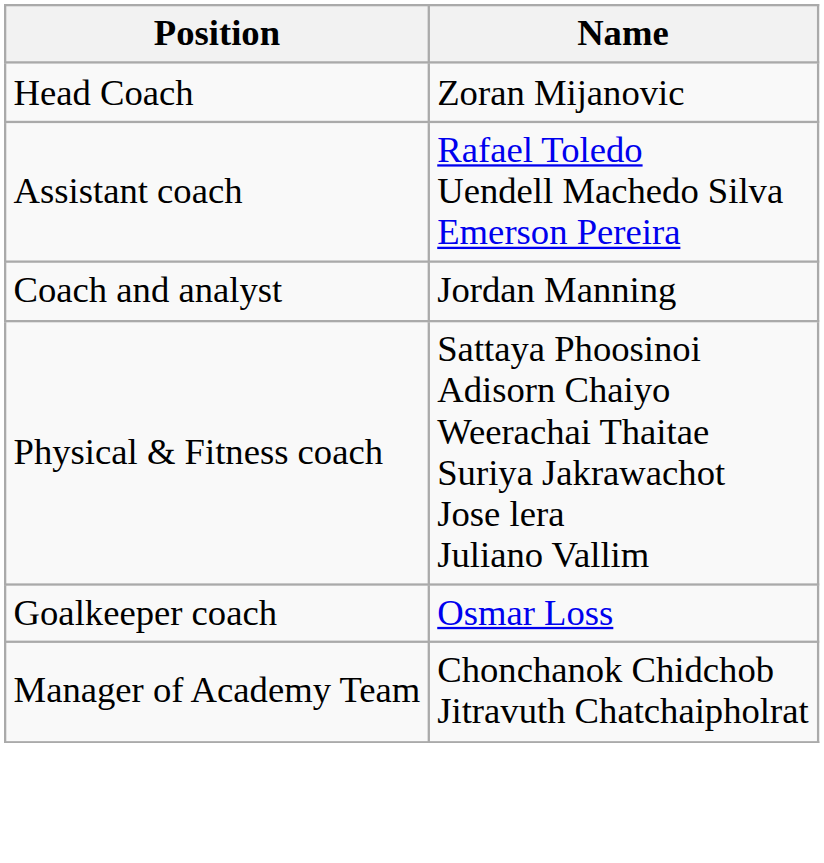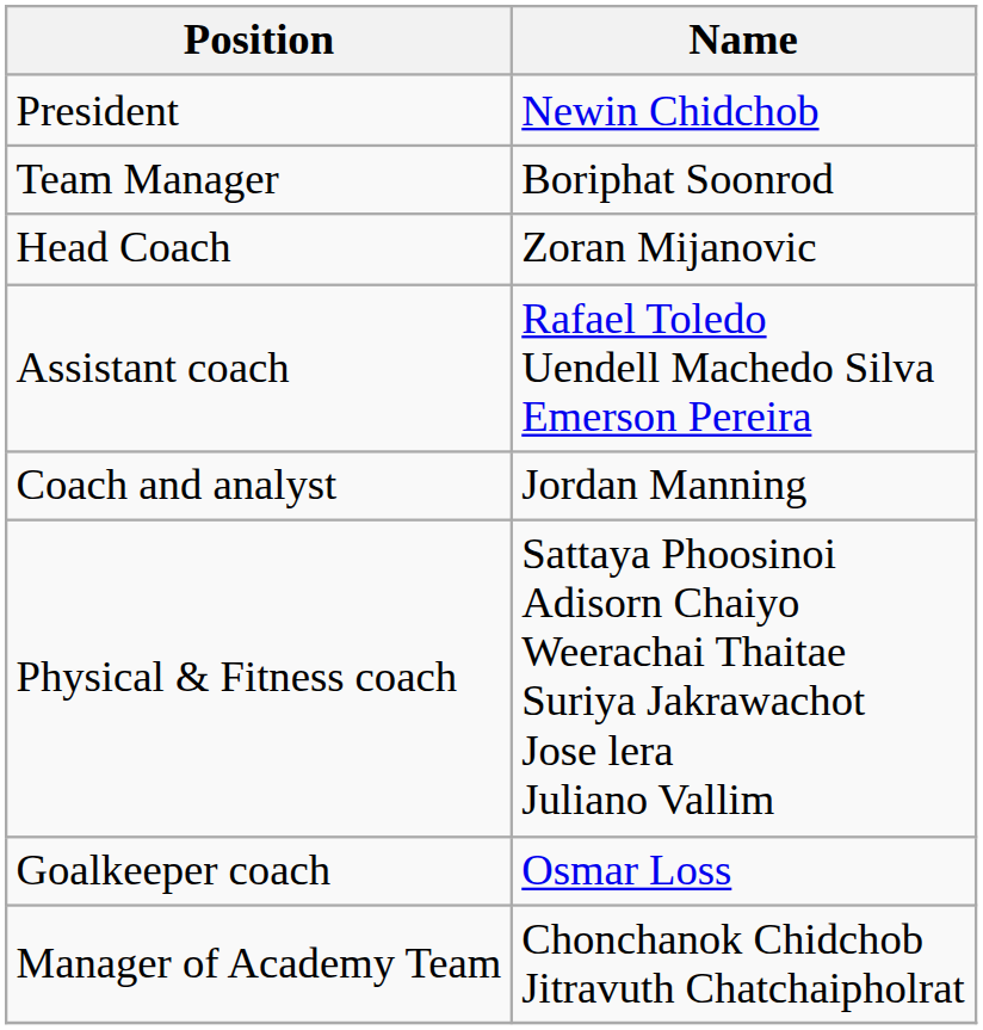 <table class="wikitable">
 <tr>
 <th>Position</th>
 <th>Name</th>
+</tr>
+<tr>
+<td>President</td>
+<td> <a href='#'>Newin Chidchob</a></td>
+</tr>
+<tr>
+<td>Team Manager</td>
+<td> Boriphat Soonrod</td>
 </tr>
 <tr>
 <td>Head Coach</td>
 <td> Zoran Mijanovic</td>
 </tr>
 <tr>
 <td>Assistant coach</td>
 <td> <a href='#'>Rafael Toledo</a> <br>  Uendell Machedo Silva <br>  <a href='#'>Emerson Pereira</a></td>
 </tr>
 <tr>
 <td>Coach and analyst</td>
 <td> Jordan Manning</td>
 </tr>
 <tr>
 <td>Physical & Fitness coach</td>
 <td> Sattaya Phoosinoi <br>  Adisorn Chaiyo <br>  Weerachai Thaitae <br> Suriya Jakrawachot <br> Jose lera <br>  Juliano Vallim</td>
 </tr>
 <tr>
 <td>Goalkeeper coach</td>
 <td> <a href='#'>Osmar Loss</a></td>
 </tr>
 <tr>
 <td>Manager of Academy Team</td>
 <td> Chonchanok Chidchob <br>  Jitravuth Chatchaipholrat</td>
 </tr>
 <tr>
 </tr>
 </table>
